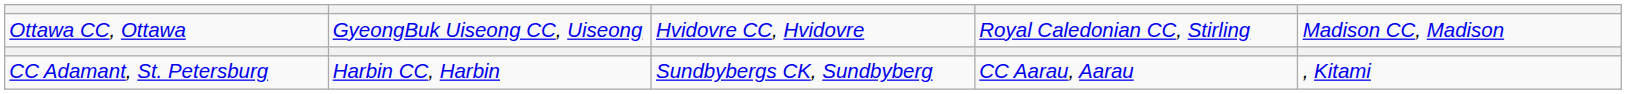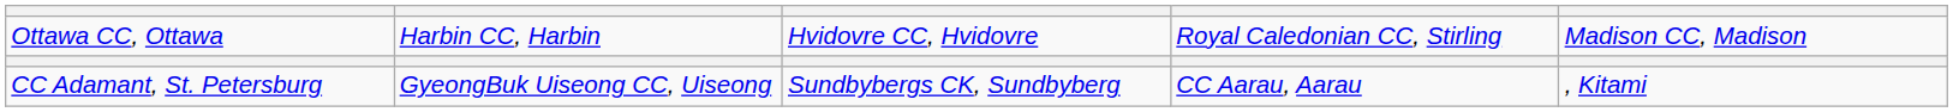 <table class="wikitable" style="width:100%">
 <tr>
 <th width=20%></th>
 <th width=20%></th>
 <th width=20%></th>
 <th width=20%></th>
 <th width=20%></th>
 </tr>
 <tr style="vertical-align:top">
 <td><em><a href='#'>Ottawa CC</a>, <a href='#'>Ottawa</a></em> </td>
-<td><em><a href='#'>GyeongBuk Uiseong CC</a>, <a href='#'>Uiseong</a></em> </td>
+<td><em><a href='#'>Harbin CC</a>, <a href='#'>Harbin</a></em> </td>
 <td><em><a href='#'>Hvidovre CC</a>, <a href='#'>Hvidovre</a></em> </td>
 <td><em><a href='#'>Royal Caledonian CC</a>, <a href='#'>Stirling</a></em> </td>
 <td><em><a href='#'>Madison CC</a>, <a href='#'>Madison</a></em> </td>
 </tr>
 <tr>
 <th width=20%></th>
 <th width=20%></th>
 <th width=20%></th>
 <th width=20%></th>
 <th width=20%></th>
 </tr>
 <tr style="vertical-align:top">
 <td><em><a href='#'>CC Adamant</a>, <a href='#'>St. Petersburg</a></em> </td>
-<td><em><a href='#'>Harbin CC</a>, <a href='#'>Harbin</a></em> </td>
+<td><em><a href='#'>GyeongBuk Uiseong CC</a>, <a href='#'>Uiseong</a></em> </td>
 <td><em><a href='#'>Sundbybergs CK</a>, <a href='#'>Sundbyberg</a></em> </td>
 <td><em><a href='#'>CC Aarau</a>, <a href='#'>Aarau</a></em> </td>
 <td><em>, <a href='#'>Kitami</a></em> </td>
 </tr>
 </table>
